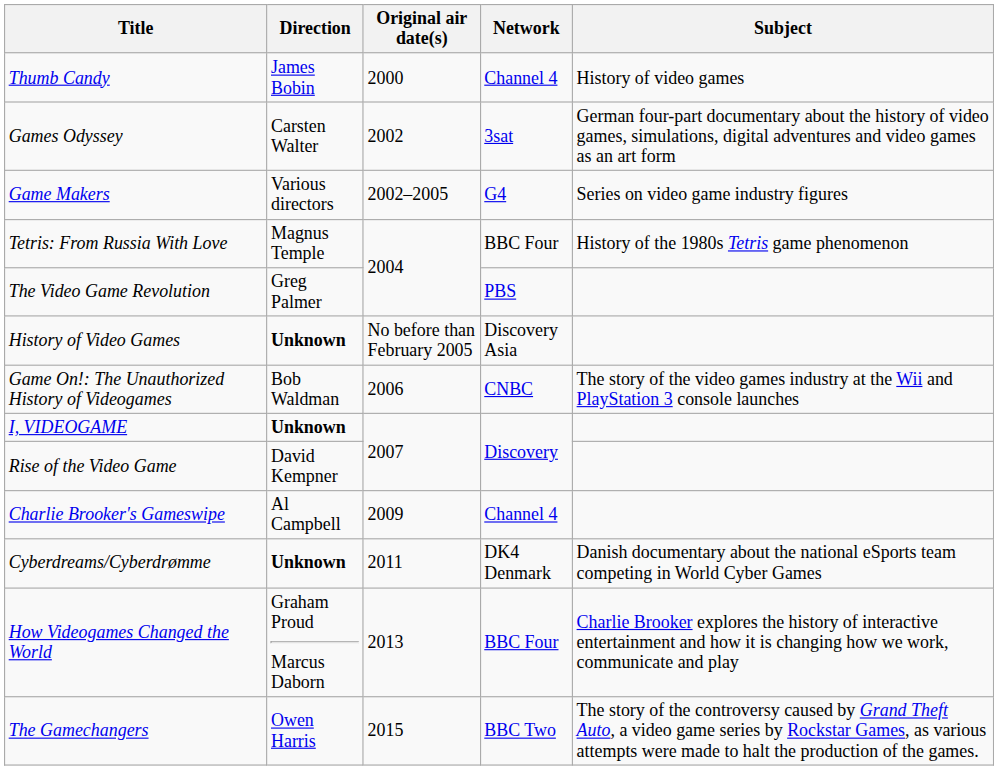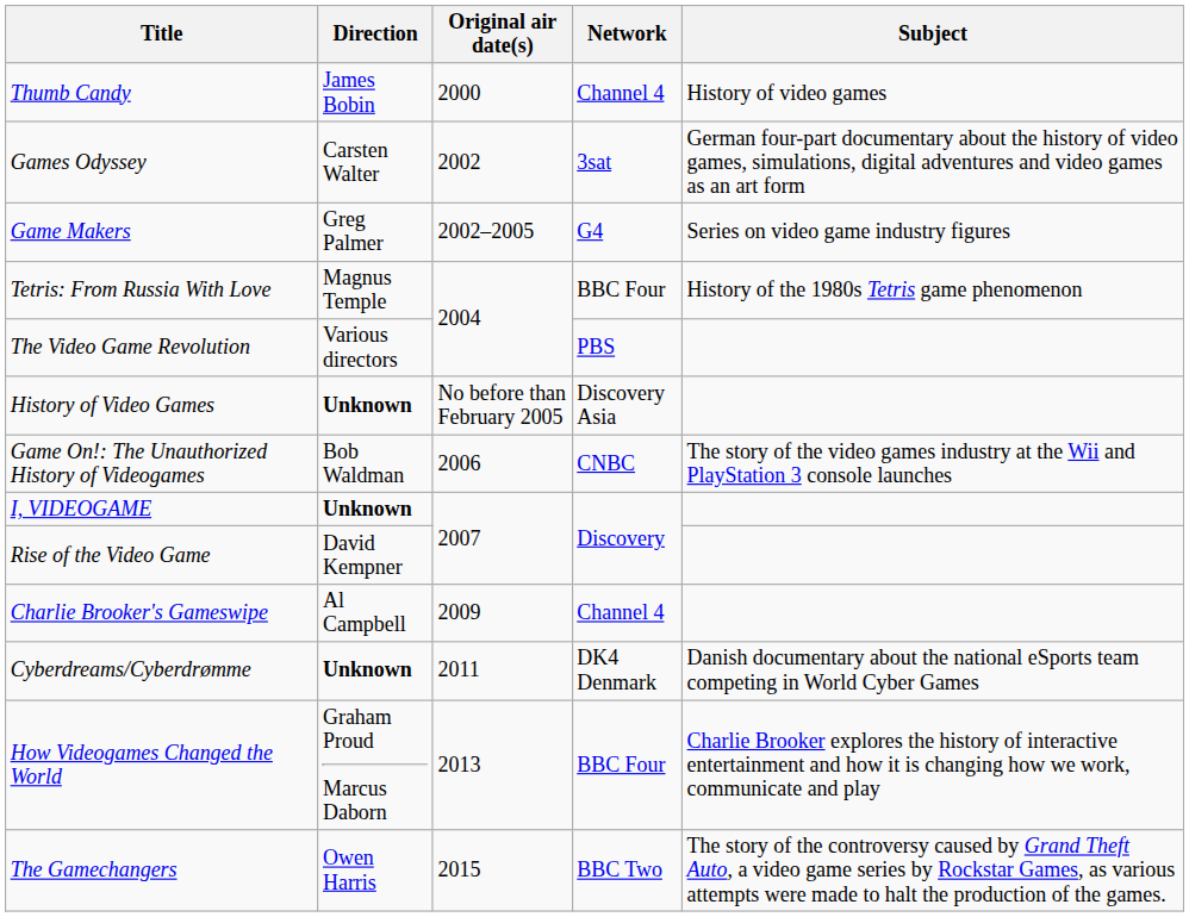 <table class="wikitable sortable" style="width:100%;">
 <tr>
 <th>Title</th>
 <th>Direction</th>
 <th>Original air date(s)</th>
 <th>Network</th>
 <th>Subject</th>
 </tr>
 <tr>
 <td><em><a href='#'>Thumb Candy</a></em></td>
 <td><a href='#'>James Bobin</a></td>
 <td>2000</td>
 <td><a href='#'>Channel 4</a></td>
 <td>History of video games</td>
 </tr>
 <tr>
 <td><em>Games Odyssey</em></td>
 <td>Carsten Walter</td>
 <td>2002</td>
 <td><a href='#'>3sat</a></td>
 <td>German four-part documentary about the history of video games, simulations, digital adventures and video games as an art form</td>
 </tr>
 <tr>
 <td><em><a href='#'>Game Makers</a></em></td>
-<td>Various directors</td>
+<td>Greg Palmer</td>
 <td>2002–2005</td>
 <td><a href='#'>G4</a></td>
 <td>Series on video game industry figures</td>
 </tr>
 <tr>
 <td><em>Tetris: From Russia With Love</em></td>
 <td>Magnus Temple</td>
 <td rowspan="2">2004</td>
 <td>BBC Four</td>
 <td>History of the 1980s <em><a href='#'>Tetris</a></em> game phenomenon</td>
 </tr>
 <tr>
 <td><em>The Video Game Revolution</em></td>
-<td>Greg Palmer</td>
+<td>Various directors</td>
 <td><a href='#'>PBS</a></td>
 <td></td>
 </tr>
 <tr>
 <td><em>History of Video Games</em></td>
 <td><strong>Unknown</strong></td>
 <td>No before than February 2005</td>
 <td>Discovery Asia</td>
 <td></td>
 </tr>
 <tr>
 <td><em>Game On!: The Unauthorized History of Videogames</em></td>
 <td>Bob Waldman</td>
 <td>2006</td>
 <td><a href='#'>CNBC</a></td>
 <td>The story of the video games industry at the <a href='#'>Wii</a> and <a href='#'>PlayStation 3</a> console launches</td>
 </tr>
 <tr>
 <td><em><a href='#'>I, VIDEOGAME</a></em></td>
 <td><strong>Unknown</strong></td>
 <td rowspan="2">2007</td>
 <td rowspan="2"><a href='#'>Discovery</a></td>
 <td></td>
 </tr>
 <tr>
 <td><em>Rise of the Video Game</em></td>
 <td>David Kempner</td>
 <td></td>
 </tr>
 <tr>
 <td><em><a href='#'>Charlie Brooker's Gameswipe</a></em></td>
 <td>Al Campbell</td>
 <td>2009</td>
 <td><a href='#'>Channel 4</a></td>
 <td></td>
 </tr>
 <tr>
 <td><em>Cyberdreams/Cyberdrømme</em></td>
 <td><strong>Unknown</strong></td>
 <td>2011</td>
 <td>DK4 Denmark</td>
 <td>Danish documentary about the national eSports team competing in World Cyber Games</td>
 </tr>
 <tr>
 <td><em><a href='#'>How Videogames Changed the World</a></em></td>
 <td>Graham Proud<hr>Marcus Daborn</td>
 <td>2013</td>
 <td><a href='#'>BBC Four</a></td>
 <td><a href='#'>Charlie Brooker</a> explores the history of interactive entertainment and how it is changing how we work, communicate and play</td>
 </tr>
 <tr>
 <td><em><a href='#'>The Gamechangers</a></em></td>
 <td><a href='#'>Owen Harris</a></td>
 <td>2015</td>
 <td><a href='#'>BBC Two</a></td>
 <td>The story of the controversy caused by <em><a href='#'>Grand Theft Auto</a></em>, a video game series by <a href='#'>Rockstar Games</a>, as various attempts were made to halt the production of the games.</td>
 </tr>
 </table>
